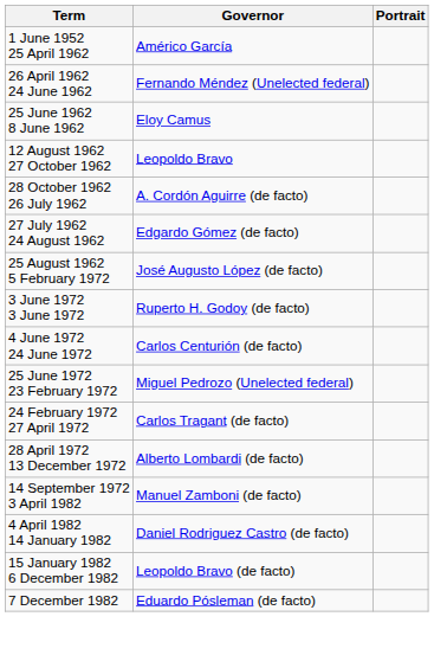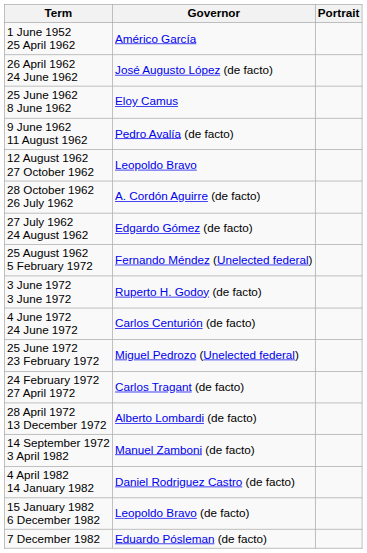 <table class="wikitable sortable">
 <tr>
 <th>Term</th>
 <th>Governor</th>
 <th>Portrait</th>
 </tr>
 <tr>
 <td>1 June 1952 <br> 25 April 1962</td>
 <td><a href='#'>Américo García</a></td>
 <td></td>
 </tr>
 <tr>
 <td>26 April 1962 <br> 24 June 1962</td>
-<td><a href='#'>Fernando Méndez</a> (<a href='#'>Unelected federal</a>)</td>
+<td><a href='#'>José Augusto López</a> (de facto)</td>
 <td></td>
 </tr>
 <tr>
 <td>25 June 1962 <br> 8 June 1962</td>
 <td><a href='#'>Eloy Camus</a></td>
+<td></td>
+</tr>
+<tr>
+<td>9 June 1962 <br> 11 August 1962</td>
+<td><a href='#'>Pedro Avalía</a> (de facto)</td>
 <td></td>
 </tr>
 <tr>
 <td>12 August 1962 <br> 27 October 1962</td>
 <td><a href='#'>Leopoldo Bravo</a></td>
 <td></td>
 </tr>
 <tr>
 <td>28 October 1962 <br> 26 July 1962</td>
 <td><a href='#'>A. Cordón Aguirre</a> (de facto)</td>
 <td></td>
 </tr>
 <tr>
 <td>27 July 1962 <br> 24 August 1962</td>
 <td><a href='#'>Edgardo Gómez</a> (de facto)</td>
 <td></td>
 </tr>
 <tr>
 <td>25 August 1962 <br> 5 February 1972</td>
-<td><a href='#'>José Augusto López</a> (de facto)</td>
+<td><a href='#'>Fernando Méndez</a> (<a href='#'>Unelected federal</a>)</td>
 <td></td>
 </tr>
 <tr>
 <td>3 June 1972 <br> 3 June 1972</td>
 <td><a href='#'>Ruperto H. Godoy</a> (de facto)</td>
 <td></td>
 </tr>
 <tr>
 <td>4 June 1972 <br> 24 June 1972</td>
 <td><a href='#'>Carlos Centurión</a> (de facto)</td>
 <td></td>
 </tr>
 <tr>
 <td>25 June 1972 <br> 23 February 1972</td>
 <td><a href='#'>Miguel Pedrozo</a> (<a href='#'>Unelected federal</a>)</td>
 <td></td>
 </tr>
 <tr>
 <td>24 February 1972 <br> 27 April 1972</td>
 <td><a href='#'>Carlos Tragant</a> (de facto)</td>
 <td></td>
 </tr>
 <tr>
 <td>28 April 1972 <br> 13 December 1972</td>
 <td><a href='#'>Alberto Lombardi</a> (de facto)</td>
 <td></td>
 </tr>
 <tr>
 <td>14 September 1972 <br> 3 April 1982</td>
 <td><a href='#'>Manuel Zamboni</a> (de facto)</td>
 <td></td>
 </tr>
 <tr>
 <td>4 April 1982 <br> 14 January 1982</td>
 <td><a href='#'>Daniel Rodriguez Castro</a> (de facto)</td>
 <td></td>
 </tr>
 <tr>
 <td>15 January 1982 <br> 6 December 1982</td>
 <td><a href='#'>Leopoldo Bravo</a> (de facto)</td>
 <td></td>
 </tr>
 <tr>
 <td>7 December 1982 <br></td>
 <td><a href='#'>Eduardo Pósleman</a> (de facto)</td>
 <td></td>
 </tr>
 </table>
